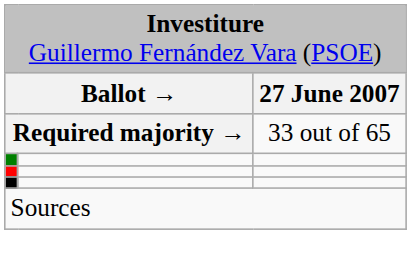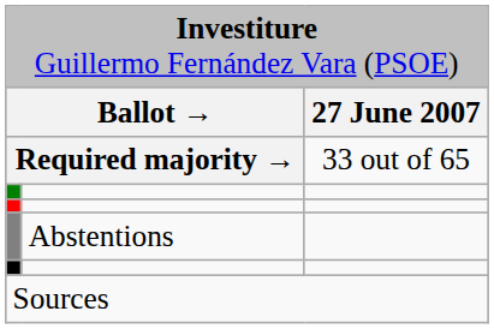 <table class="wikitable" style="text-align:center;">
 <tr>
 <td colspan="3" align="center" bgcolor="#C0C0C0"><strong>Investiture</strong><br><a href='#'>Guillermo Fernández Vara</a> (<a href='#'>PSOE</a>)</td>
 </tr>
 <tr>
 <th colspan="2" width="150px">Ballot →</th>
 <th>27 June 2007</th>
 </tr>
 <tr>
 <th colspan="2">Required majority →</th>
 <td>33 out of 65 </td>
 </tr>
 <tr>
 <th width="1px" style="background:green;"></th>
 <td align="left"></td>
 <td></td>
 </tr>
 <tr>
 <th style="color:inherit;background:red;"></th>
 <td align="left"></td>
 <td></td>
 </tr>
 <tr>
+<th style="color:inherit;background:gray;"></th>
+<td align="left"><span>Abstentions</span></td>
+<td></td>
+</tr>
+<tr>
 <th style="color:inherit;background:black;"></th>
 <td align="left"></td>
 <td></td>
 </tr>
 <tr>
 <td align="left" colspan="3">Sources</td>
 </tr>
 </table>
